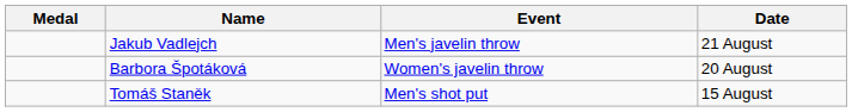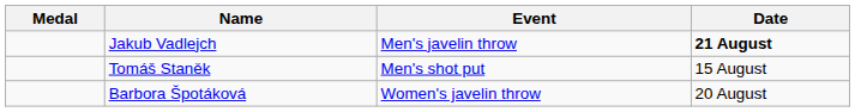 <table class="wikitable" style="font-size:90%" width=60%>
 <tr>
 <th>Medal</th>
 <th>Name</th>
 <th>Event</th>
 <th>Date</th>
 </tr>
 <tr>
 <td></td>
 <td><a href='#'>Jakub Vadlejch</a></td>
 <td><a href='#'>Men's javelin throw</a></td>
-<td>21 August</td>
+<td><strong>21 August</strong></td>
+</tr>
+<tr>
+<td></td>
+<td><a href='#'>Tomáš Staněk</a></td>
+<td><a href='#'>Men's shot put</a></td>
+<td>15 August</td>
 </tr>
 <tr>
 <td></td>
 <td><a href='#'>Barbora Špotáková</a></td>
 <td><a href='#'>Women's javelin throw</a></td>
 <td>20 August</td>
 </tr>
-<tr>
-<td></td>
-<td><a href='#'>Tomáš Staněk</a></td>
-<td><a href='#'>Men's shot put</a></td>
-<td>15 August</td>
-</tr>
 </table>
